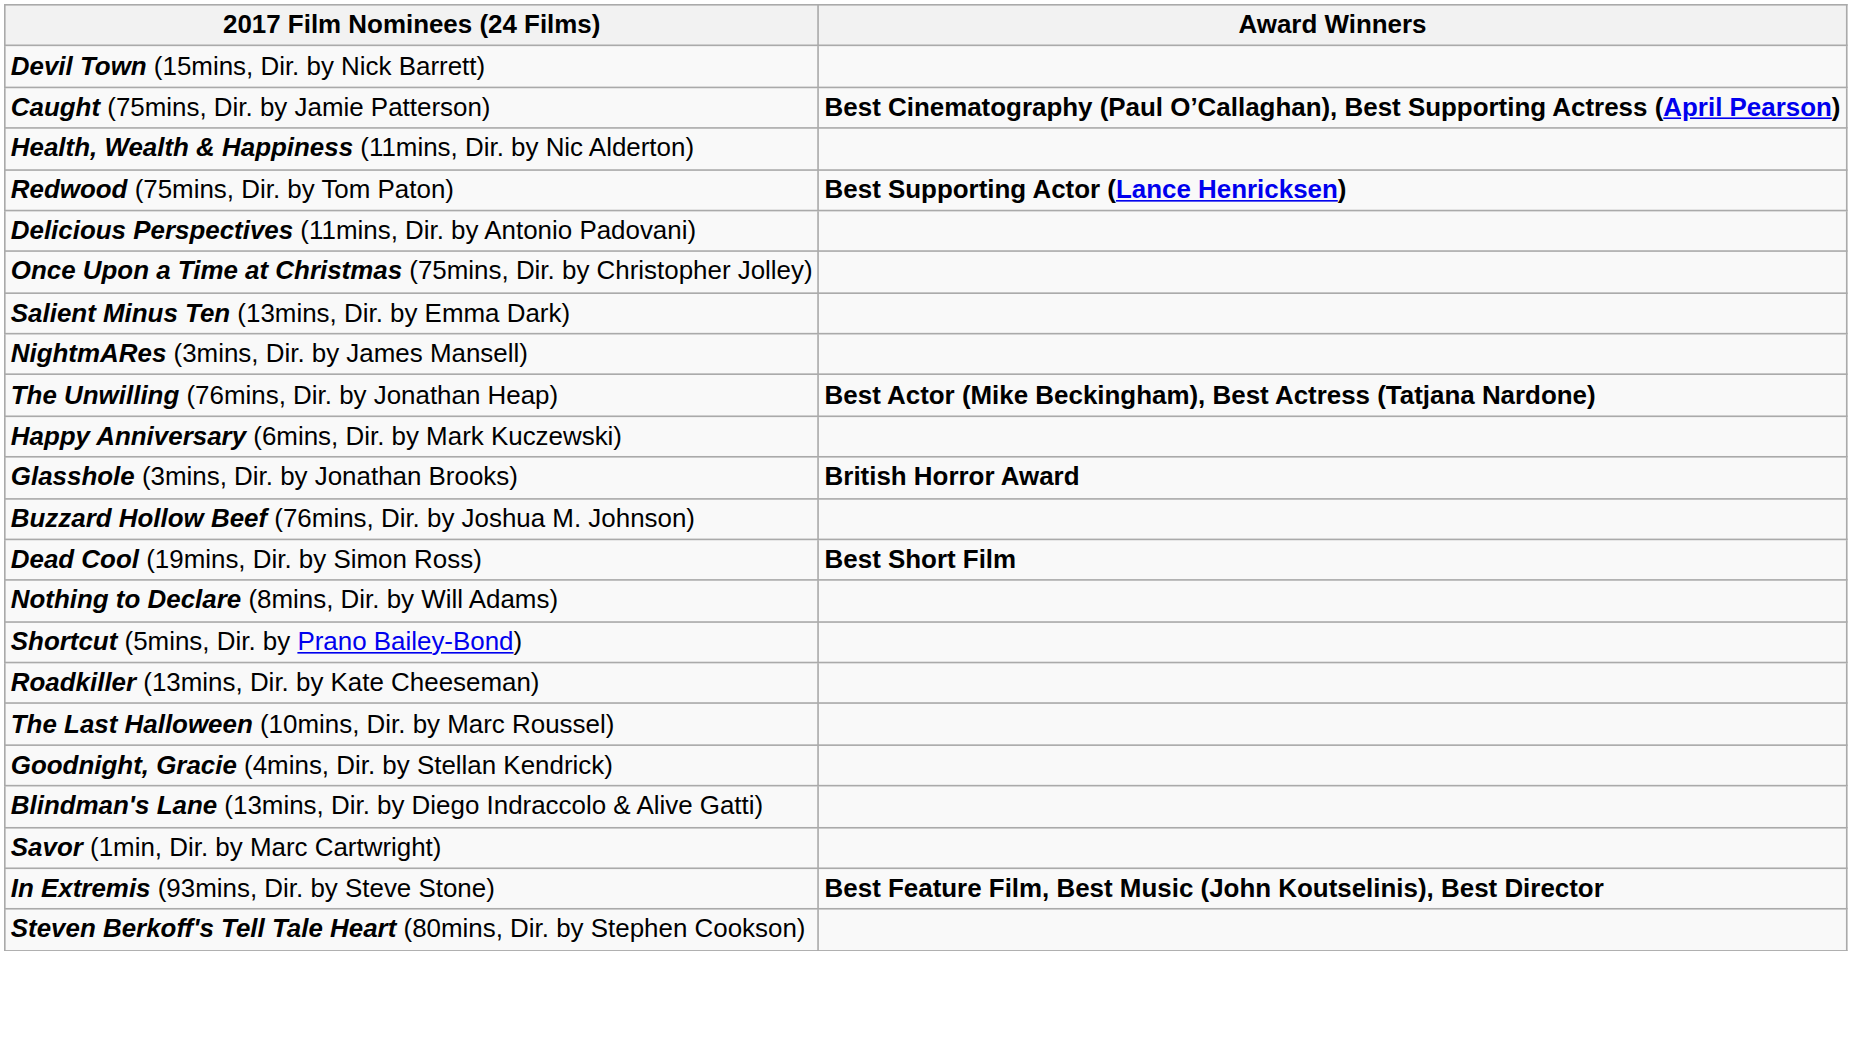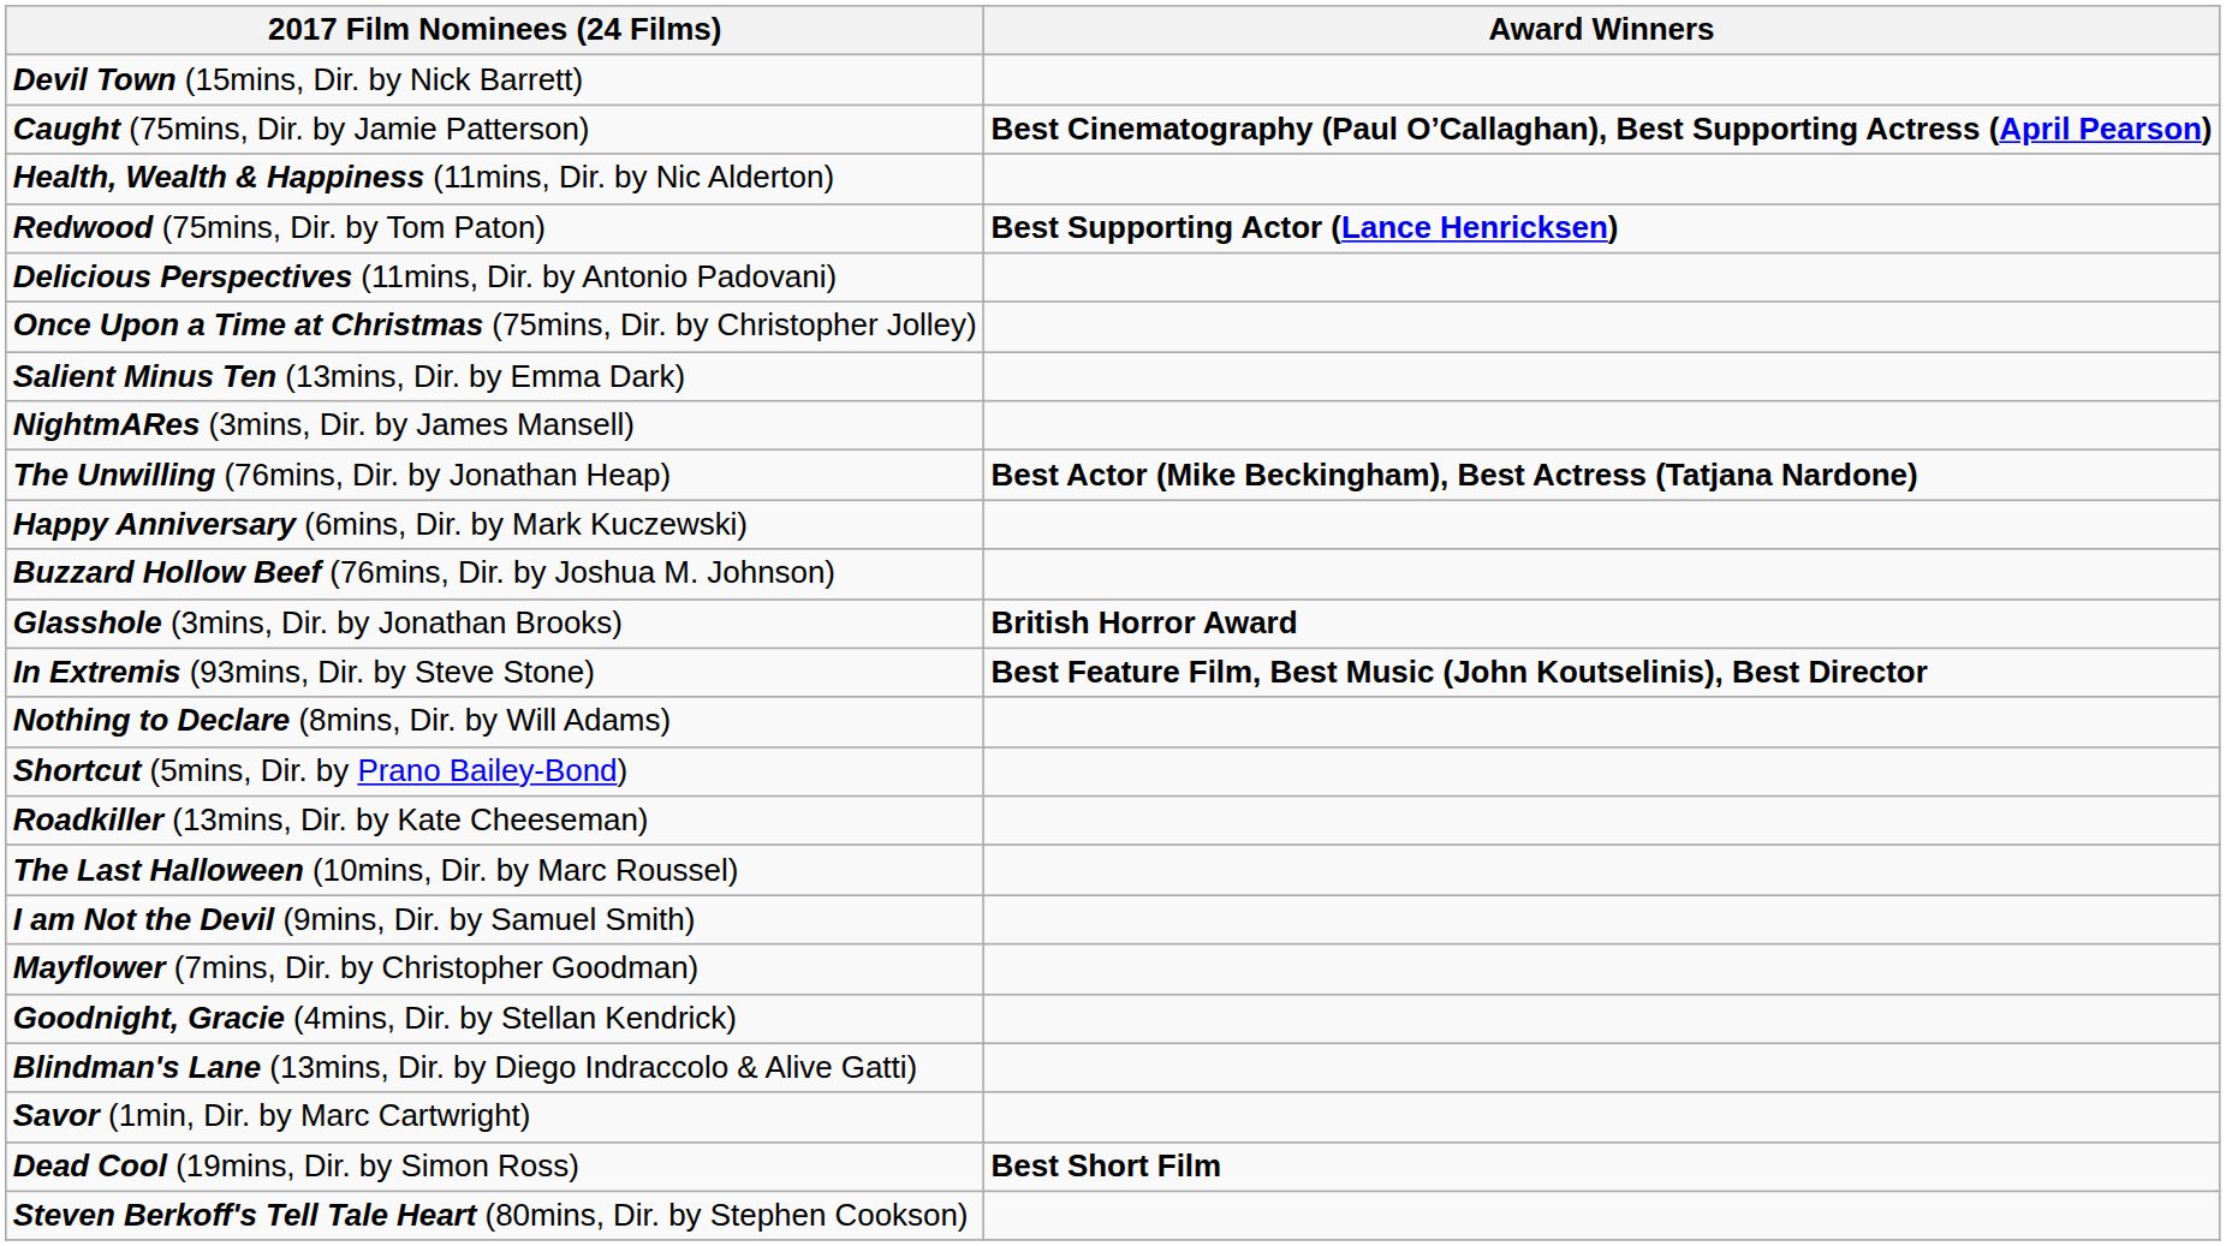 <table class="wikitable mw-collapsible mw-collapsed">
 <tr>
 <th>2017 Film Nominees (24 Films)</th>
 <th>Award Winners</th>
 </tr>
 <tr>
 <td><strong><em>Devil Town</em></strong> (15mins, Dir. by Nick Barrett)</td>
 <td></td>
 </tr>
 <tr>
 <td><strong><em>Caught</em></strong> (75mins, Dir. by Jamie Patterson)</td>
 <td><strong>Best Cinematography (Paul O’Callaghan), Best Supporting Actress (<a href='#'>April Pearson</a>)</strong></td>
 </tr>
 <tr>
 <td><strong><em>Health, Wealth & Happiness</em></strong> (11mins, Dir. by Nic Alderton)</td>
 <td></td>
 </tr>
 <tr>
 <td><strong><em>Redwood</em></strong> (75mins, Dir. by Tom Paton)</td>
 <td><strong>Best Supporting Actor (<a href='#'>Lance Henricksen</a>)</strong></td>
 </tr>
 <tr>
 <td><strong><em>Delicious Perspectives</em></strong> (11mins, Dir. by Antonio Padovani)</td>
 <td></td>
 </tr>
 <tr>
 <td><strong><em>Once Upon a Time at Christmas</em></strong> (75mins, Dir. by Christopher Jolley)</td>
 <td></td>
 </tr>
 <tr>
 <td><strong><em>Salient Minus Ten</em></strong> (13mins, Dir. by Emma Dark)</td>
 <td></td>
 </tr>
 <tr>
 <td><strong><em>NightmARes</em></strong> (3mins, Dir. by James Mansell)</td>
 <td></td>
 </tr>
 <tr>
 <td><strong><em>The Unwilling</em></strong> (76mins, Dir. by Jonathan Heap)</td>
 <td><strong>Best Actor (Mike Beckingham), Best Actress (Tatjana Nardone)</strong></td>
 </tr>
 <tr>
 <td><strong><em>Happy Anniversary</em></strong> (6mins, Dir. by Mark Kuczewski)</td>
 <td></td>
 </tr>
 <tr>
+<td><strong><em>Buzzard Hollow Beef</em></strong> (76mins, Dir. by Joshua M. Johnson)</td>
+<td></td>
+</tr>
+<tr>
 <td><strong><em>Glasshole</em></strong> (3mins, Dir. by Jonathan Brooks)</td>
 <td><strong>British Horror Award</strong></td>
 </tr>
 <tr>
-<td><strong><em>Buzzard Hollow Beef</em></strong> (76mins, Dir. by Joshua M. Johnson)</td>
-<td></td>
-</tr>
-<tr>
-<td><strong><em>Dead Cool</em></strong> (19mins, Dir. by Simon Ross)</td>
-<td><strong>Best Short Film</strong></td>
+<td><strong><em>In Extremis</em></strong> (93mins, Dir. by Steve Stone)</td>
+<td><strong>Best Feature Film, Best Music (John Koutselinis), Best Director</strong></td>
 </tr>
 <tr>
 <td><strong><em>Nothing to Declare</em></strong> (8mins, Dir. by Will Adams)</td>
 <td></td>
 </tr>
 <tr>
 <td><strong><em>Shortcut</em></strong> (5mins, Dir. by <a href='#'>Prano Bailey-Bond</a>)</td>
 <td></td>
 </tr>
 <tr>
 <td><strong><em>Roadkiller</em></strong> (13mins, Dir. by Kate Cheeseman)</td>
 <td></td>
 </tr>
 <tr>
 <td><strong><em>The Last Halloween</em></strong> (10mins, Dir. by Marc Roussel)</td>
 <td></td>
 </tr>
 <tr>
+<td><strong><em>I am Not the Devil</em></strong> (9mins, Dir. by Samuel Smith)</td>
+<td></td>
+</tr>
+<tr>
+<td><strong><em>Mayflower</em></strong> (7mins, Dir. by Christopher Goodman)</td>
+<td></td>
+</tr>
+<tr>
 <td><strong><em>Goodnight, Gracie</em></strong> (4mins, Dir. by Stellan Kendrick)</td>
 <td></td>
 </tr>
 <tr>
 <td><strong><em>Blindman's Lane</em></strong> (13mins, Dir. by Diego Indraccolo & Alive Gatti)</td>
 <td></td>
 </tr>
 <tr>
 <td><strong><em>Savor</em></strong> (1min, Dir. by Marc Cartwright)</td>
 <td></td>
 </tr>
 <tr>
-<td><strong><em>In Extremis</em></strong> (93mins, Dir. by Steve Stone)</td>
-<td><strong>Best Feature Film, Best Music (John Koutselinis), Best Director</strong></td>
+<td><strong><em>Dead Cool</em></strong> (19mins, Dir. by Simon Ross)</td>
+<td><strong>Best Short Film</strong></td>
 </tr>
 <tr>
 <td><strong><em>Steven Berkoff's Tell Tale Heart</em></strong> (80mins, Dir. by Stephen Cookson)</td>
 <td></td>
 </tr>
 </table>
